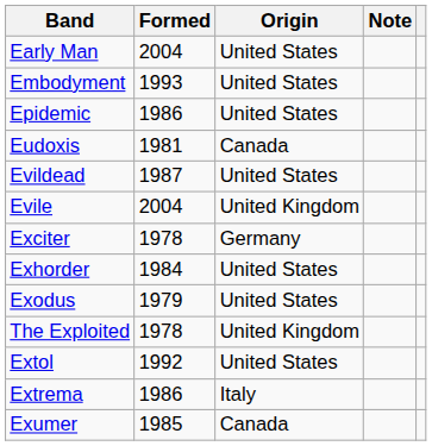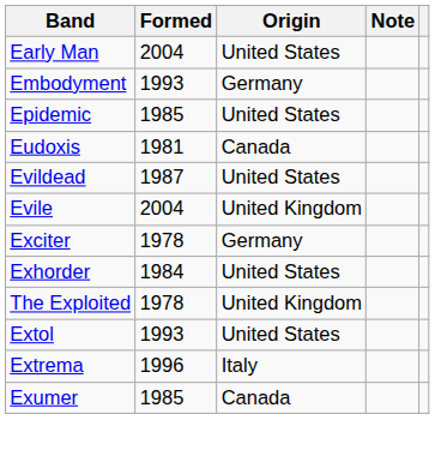 <table class="wikitable sortable">
 <tr>
 <th>Band</th>
 <th>Formed</th>
 <th>Origin</th>
 <th class=unsortable>Note</th>
 <th></th>
 </tr>
 <tr>
 <td><a href='#'>Early Man</a></td>
 <td>2004</td>
 <td>United States</td>
 <td></td>
 <td></td>
 </tr>
 <tr>
 <td><a href='#'>Embodyment</a></td>
 <td>1993</td>
-<td>United States</td>
+<td>Germany</td>
 <td></td>
 <td></td>
 </tr>
 <tr>
 <td><a href='#'>Epidemic</a></td>
-<td>1986</td>
+<td>1985</td>
 <td>United States</td>
 <td></td>
 <td></td>
 </tr>
 <tr>
 <td><a href='#'>Eudoxis</a></td>
 <td>1981</td>
 <td>Canada</td>
 <td></td>
 <td></td>
 </tr>
 <tr>
 <td><a href='#'>Evildead</a></td>
 <td>1987</td>
 <td>United States</td>
 <td></td>
 <td></td>
 </tr>
 <tr>
 <td><a href='#'>Evile</a></td>
 <td>2004</td>
 <td>United Kingdom</td>
 <td></td>
 <td></td>
 </tr>
 <tr>
 <td><a href='#'>Exciter</a></td>
 <td>1978</td>
 <td>Germany</td>
 <td></td>
 <td></td>
 </tr>
 <tr>
 <td><a href='#'>Exhorder</a></td>
 <td>1984</td>
 <td>United States</td>
 <td></td>
 <td><br></td>
 </tr>
 <tr>
-<td><a href='#'>Exodus</a></td>
-<td>1979</td>
-<td>United States</td>
-<td></td>
-<td></td>
-</tr>
-<tr>
 <td><a href='#'>The Exploited</a></td>
 <td>1978</td>
 <td>United Kingdom</td>
 <td></td>
 <td></td>
 </tr>
 <tr>
 <td><a href='#'>Extol</a></td>
-<td>1992</td>
+<td>1993</td>
 <td>United States</td>
 <td></td>
 <td></td>
 </tr>
 <tr>
 <td><a href='#'>Extrema</a></td>
-<td>1986</td>
+<td>1996</td>
 <td>Italy</td>
 <td></td>
 </tr>
 <tr>
 <td><a href='#'>Exumer</a></td>
 <td>1985</td>
 <td>Canada</td>
 <td></td>
 <td></td>
 </tr>
 </table>
